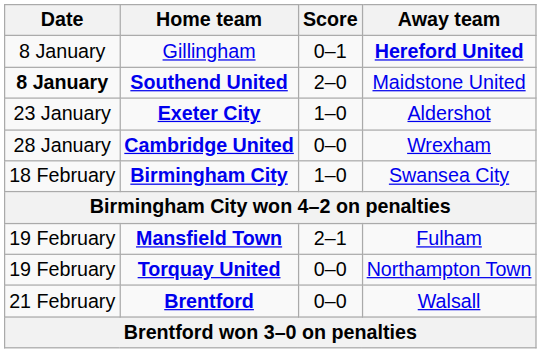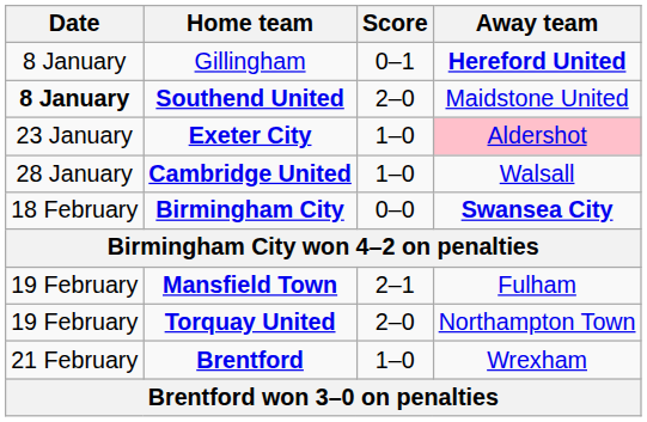 <table class="wikitable" style="text-align: center">
 <tr>
 <th>Date</th>
 <th>Home team</th>
 <th>Score</th>
 <th>Away team</th>
 </tr>
 <tr>
 <td>8 January</td>
 <td><a href='#'>Gillingham</a></td>
 <td>0–1</td>
 <td><strong><a href='#'>Hereford United</a></strong></td>
 </tr>
 <tr>
 <td><strong>8 January</strong></td>
 <td><strong><a href='#'>Southend United</a></strong></td>
 <td>2–0</td>
 <td><a href='#'>Maidstone United</a></td>
 </tr>
 <tr>
 <td>23 January</td>
 <td><strong><a href='#'>Exeter City</a></strong></td>
 <td>1–0</td>
-<td><a href='#'>Aldershot</a></td>
+<td style="background: pink;"><a href='#'>Aldershot</a></td>
 </tr>
 <tr>
 <td>28 January</td>
 <td><strong><a href='#'>Cambridge United</a></strong></td>
-<td>0–0</td>
-<td><a href='#'>Wrexham</a></td>
+<td>1–0</td>
+<td><a href='#'>Walsall</a></td>
 </tr>
 <tr>
 <td>18 February</td>
 <td><strong><a href='#'>Birmingham City</a></strong></td>
-<td>1–0</td>
-<td><a href='#'>Swansea City</a></td>
+<td>0–0</td>
+<td><strong><a href='#'>Swansea City</a></strong></td>
 </tr>
 <tr>
 <th colspan="5">Birmingham City won 4–2 on penalties</th>
 </tr>
 <tr>
 <td>19 February</td>
 <td><strong><a href='#'>Mansfield Town</a></strong></td>
 <td>2–1</td>
 <td><a href='#'>Fulham</a></td>
 </tr>
 <tr>
 <td>19 February</td>
 <td><strong><a href='#'>Torquay United</a></strong></td>
-<td>0–0</td>
+<td>2–0</td>
 <td><a href='#'>Northampton Town</a></td>
 </tr>
 <tr>
 <td>21 February</td>
 <td><strong><a href='#'>Brentford</a></strong></td>
-<td>0–0</td>
-<td><a href='#'>Walsall</a></td>
+<td>1–0</td>
+<td><a href='#'>Wrexham</a></td>
 </tr>
 <tr>
 <th colspan="5">Brentford won 3–0 on penalties</th>
 </tr>
 </table>
